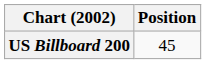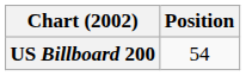 <table class="wikitable plainrowheaders" style="text-align:center">
 <tr>
 <th>Chart (2002)</th>
 <th>Position</th>
 </tr>
 <tr>
 <th scope="row">US <em>Billboard</em> 200</th>
-<td>45</td>
+<td>54</td>
 </tr>
 </table>
